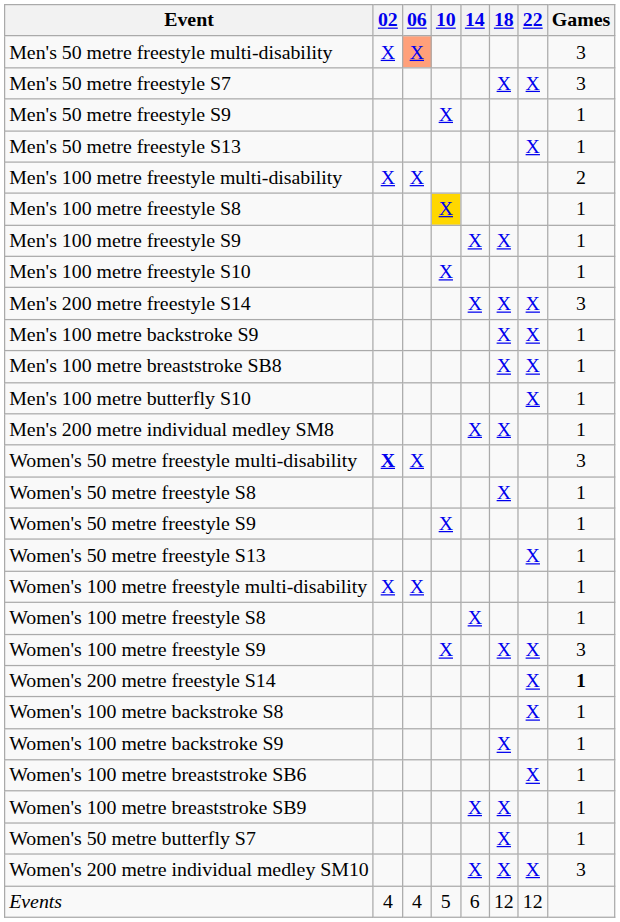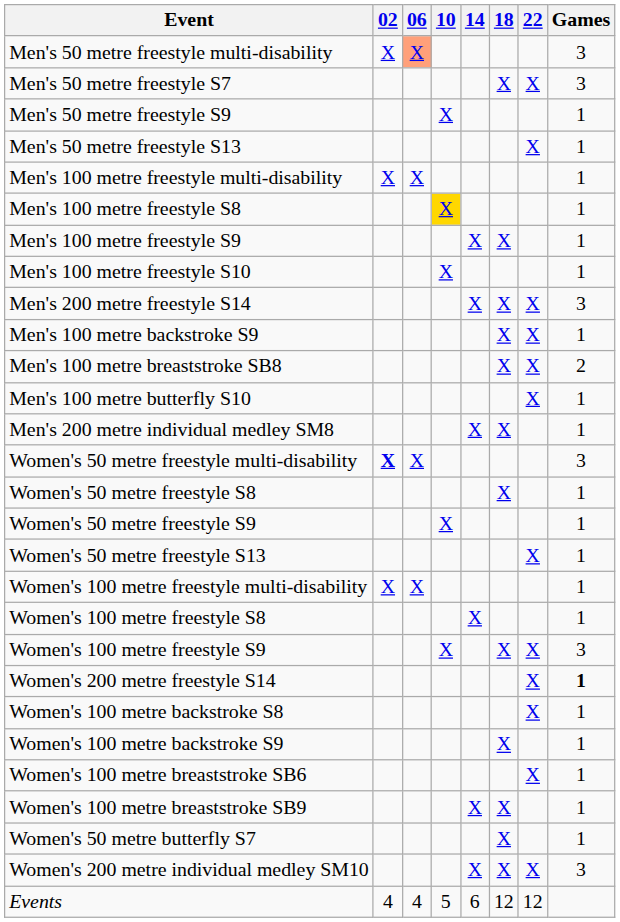 <table class="wikitable">
 <tr>
 <th>Event</th>
 <th><a href='#'>02</a></th>
 <th><a href='#'>06</a></th>
 <th><a href='#'>10</a></th>
 <th><a href='#'>14</a></th>
 <th><a href='#'>18</a></th>
 <th><a href='#'>22</a></th>
 <th>Games</th>
 </tr>
 <tr align=center>
 <td align=left>Men's 50 metre freestyle multi-disability</td>
 <td><a href='#'>X</a></td>
 <td style="background: lightsalmon;"><a href='#'>X</a></td>
 <td></td>
 <td></td>
 <td></td>
 <td></td>
 <td>3</td>
 </tr>
 <tr align=center>
 <td align=left>Men's 50 metre freestyle S7</td>
 <td></td>
 <td></td>
 <td></td>
 <td></td>
 <td><a href='#'>X</a></td>
 <td><a href='#'>X</a></td>
 <td>3</td>
 </tr>
 <tr align=center>
 <td align=left>Men's 50 metre freestyle S9</td>
 <td></td>
 <td></td>
 <td><a href='#'>X</a></td>
 <td></td>
 <td></td>
 <td></td>
 <td>1</td>
 </tr>
 <tr align=center>
 <td align=left>Men's 50 metre freestyle S13</td>
 <td></td>
 <td></td>
 <td></td>
 <td></td>
 <td></td>
 <td><a href='#'>X</a></td>
 <td>1</td>
 </tr>
 <tr align=center>
 <td align=left>Men's 100 metre freestyle multi-disability</td>
 <td><a href='#'>X</a></td>
 <td><a href='#'>X</a></td>
 <td></td>
 <td></td>
 <td></td>
 <td></td>
-<td>2</td>
+<td>1</td>
 </tr>
 <tr align=center>
 <td align=left>Men's 100 metre freestyle S8</td>
 <td></td>
 <td></td>
 <td style="background: gold;"><a href='#'>X</a></td>
 <td></td>
 <td></td>
 <td></td>
 <td>1</td>
 </tr>
 <tr align=center>
 <td align=left>Men's 100 metre freestyle S9</td>
 <td></td>
 <td></td>
 <td></td>
 <td><a href='#'>X</a></td>
 <td><a href='#'>X</a></td>
 <td></td>
 <td>1</td>
 </tr>
 <tr align=center>
 <td align=left>Men's 100 metre freestyle S10</td>
 <td></td>
 <td></td>
 <td><a href='#'>X</a></td>
 <td></td>
 <td></td>
 <td></td>
 <td>1</td>
 </tr>
 <tr align=center>
 <td align=left>Men's 200 metre freestyle S14</td>
 <td></td>
 <td></td>
 <td></td>
 <td><a href='#'>X</a></td>
 <td><a href='#'>X</a></td>
 <td><a href='#'>X</a></td>
 <td>3</td>
 </tr>
 <tr align=center>
 <td align=left>Men's 100 metre backstroke S9</td>
 <td></td>
 <td></td>
 <td></td>
 <td></td>
 <td><a href='#'>X</a></td>
 <td><a href='#'>X</a></td>
 <td>1</td>
 </tr>
 <tr align=center>
 <td align=left>Men's 100 metre breaststroke SB8</td>
 <td></td>
 <td></td>
 <td></td>
 <td></td>
 <td><a href='#'>X</a></td>
 <td><a href='#'>X</a></td>
-<td>1</td>
+<td>2</td>
 </tr>
 <tr align=center>
 <td align=left>Men's 100 metre butterfly S10</td>
 <td></td>
 <td></td>
 <td></td>
 <td></td>
 <td></td>
 <td><a href='#'>X</a></td>
 <td>1</td>
 </tr>
 <tr align=center>
 <td align=left>Men's 200 metre individual medley SM8</td>
 <td></td>
 <td></td>
 <td></td>
 <td><a href='#'>X</a></td>
 <td><a href='#'>X</a></td>
 <td></td>
 <td>1</td>
 </tr>
 <tr align=center>
 <td align=left>Women's 50 metre freestyle multi-disability</td>
 <td><strong><a href='#'>X</a></strong></td>
 <td><a href='#'>X</a></td>
 <td></td>
 <td></td>
 <td></td>
 <td></td>
 <td>3</td>
 </tr>
 <tr align=center>
 <td align=left>Women's 50 metre freestyle S8</td>
 <td></td>
 <td></td>
 <td></td>
 <td></td>
 <td><a href='#'>X</a></td>
 <td></td>
 <td>1</td>
 </tr>
 <tr align=center>
 <td align=left>Women's 50 metre freestyle S9</td>
 <td></td>
 <td></td>
 <td><a href='#'>X</a></td>
 <td></td>
 <td></td>
 <td></td>
 <td>1</td>
 </tr>
 <tr align=center>
 <td align=left>Women's 50 metre freestyle S13</td>
 <td></td>
 <td></td>
 <td></td>
 <td></td>
 <td></td>
 <td><a href='#'>X</a></td>
 <td>1</td>
 </tr>
 <tr align=center>
 <td align=left>Women's 100 metre freestyle multi-disability</td>
 <td><a href='#'>X</a></td>
 <td><a href='#'>X</a></td>
 <td></td>
 <td></td>
 <td></td>
 <td></td>
 <td>1</td>
 </tr>
 <tr align=center>
 <td align=left>Women's 100 metre freestyle S8</td>
 <td></td>
 <td></td>
 <td></td>
 <td><a href='#'>X</a></td>
 <td></td>
 <td></td>
 <td>1</td>
 </tr>
 <tr align=center>
 <td align=left>Women's 100 metre freestyle S9</td>
 <td></td>
 <td></td>
 <td><a href='#'>X</a></td>
 <td></td>
 <td><a href='#'>X</a></td>
 <td><a href='#'>X</a></td>
 <td>3</td>
 </tr>
 <tr align=center>
 <td align=left>Women's 200 metre freestyle S14</td>
 <td></td>
 <td></td>
 <td></td>
 <td></td>
 <td></td>
 <td><a href='#'>X</a></td>
 <td><strong>1</strong></td>
 </tr>
 <tr align=center>
 <td align=left>Women's 100 metre backstroke S8</td>
 <td></td>
 <td></td>
 <td></td>
 <td></td>
 <td></td>
 <td><a href='#'>X</a></td>
 <td>1</td>
 </tr>
 <tr align=center>
 <td align=left>Women's 100 metre backstroke S9</td>
 <td></td>
 <td></td>
 <td></td>
 <td></td>
 <td><a href='#'>X</a></td>
 <td></td>
 <td>1</td>
 </tr>
 <tr align=center>
 <td align=left>Women's 100 metre breaststroke SB6</td>
 <td></td>
 <td></td>
 <td></td>
 <td></td>
 <td></td>
 <td><a href='#'>X</a></td>
 <td>1</td>
 </tr>
 <tr align=center>
 <td align=left>Women's 100 metre breaststroke SB9</td>
 <td></td>
 <td></td>
 <td></td>
 <td><a href='#'>X</a></td>
 <td><a href='#'>X</a></td>
 <td></td>
 <td>1</td>
 </tr>
 <tr align=center>
 <td align=left>Women's 50 metre butterfly S7</td>
 <td></td>
 <td></td>
 <td></td>
 <td></td>
 <td><a href='#'>X</a></td>
 <td></td>
 <td>1</td>
 </tr>
 <tr align=center>
 <td align=left>Women's 200 metre individual medley SM10</td>
 <td></td>
 <td></td>
 <td></td>
 <td><a href='#'>X</a></td>
 <td><a href='#'>X</a></td>
 <td><a href='#'>X</a></td>
 <td>3</td>
 </tr>
 <tr align=center>
 <td align=left><em>Events</em></td>
 <td>4</td>
 <td>4</td>
 <td>5</td>
 <td>6</td>
 <td>12</td>
 <td>12</td>
 <td></td>
 </tr>
 </table>
